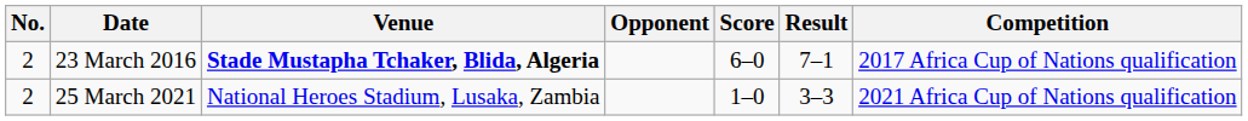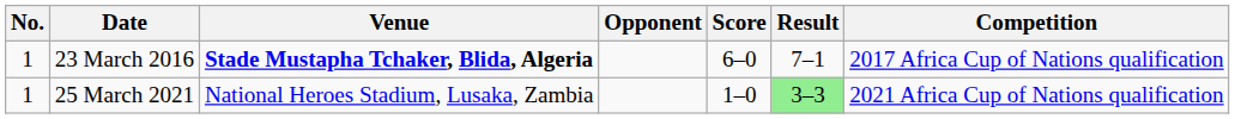 <table class="wikitable sortable">
 <tr>
 <th scope="col">No.</th>
 <th scope="col">Date</th>
 <th scope="col">Venue</th>
 <th scope="col">Opponent</th>
 <th scope="col">Score</th>
 <th scope="col">Result</th>
 <th scope="col">Competition</th>
 </tr>
 <tr>
-<td align="center">2</td>
+<td align="center">1</td>
 <td>23 March 2016</td>
 <td><strong><a href='#'>Stade Mustapha Tchaker</a>, <a href='#'>Blida</a>, Algeria</strong></td>
 <td></td>
 <td align="center">6–0</td>
 <td align="center">7–1</td>
 <td><a href='#'>2017 Africa Cup of Nations qualification</a></td>
 </tr>
 <tr>
-<td align="center">2</td>
+<td align="center">1</td>
 <td>25 March 2021</td>
 <td><a href='#'>National Heroes Stadium</a>, <a href='#'>Lusaka</a>, Zambia</td>
 <td></td>
 <td align="center">1–0</td>
-<td align="center">3–3</td>
+<td align="center" style="background: lightgreen;">3–3</td>
 <td><a href='#'>2021 Africa Cup of Nations qualification</a></td>
 </tr>
 </table>
